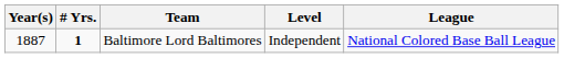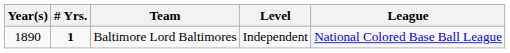 <table class="wikitable" style="text-align:center; font-size: 95%;">
 <tr>
 <th>Year(s)</th>
 <th># Yrs.</th>
 <th>Team</th>
 <th>Level</th>
 <th>League</th>
 </tr>
 <tr>
-<td>1887</td>
+<td>1890</td>
 <td><strong>1</strong></td>
 <td>Baltimore Lord Baltimores</td>
 <td>Independent</td>
 <td><a href='#'>National Colored Base Ball League</a></td>
 </tr>
 </table>
